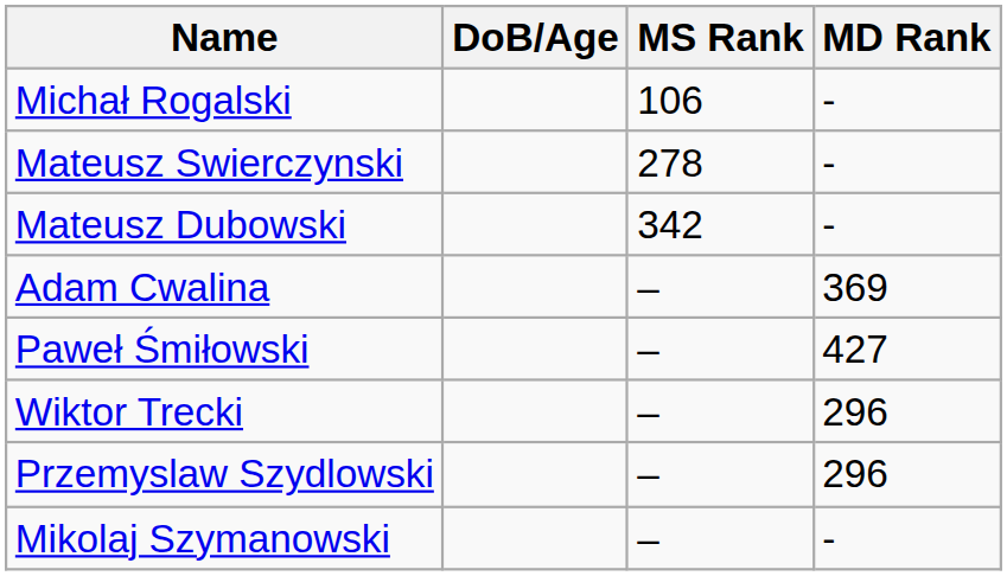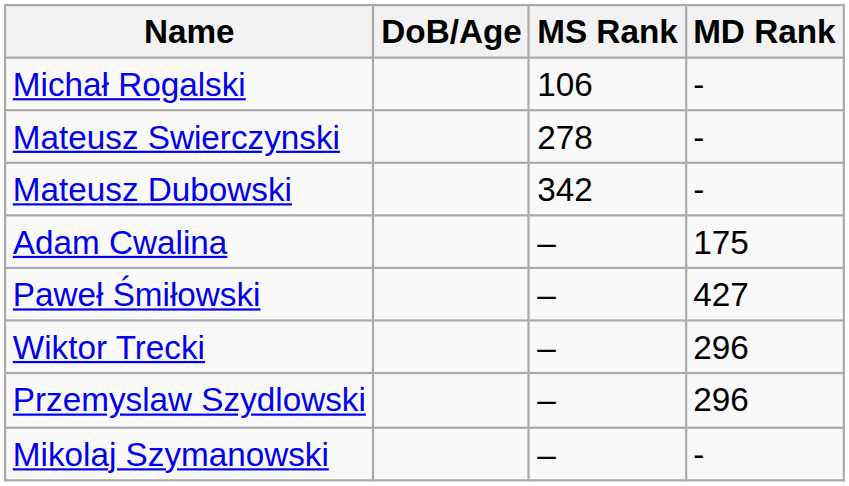 <table class="wikitable" style="text-align: left; font-size:95%;">
 <tr>
 <th>Name</th>
 <th>DoB/Age</th>
 <th>MS Rank</th>
 <th>MD Rank</th>
 </tr>
 <tr>
 <td><a href='#'>Michał Rogalski</a></td>
 <td></td>
 <td>106</td>
 <td>-</td>
 </tr>
 <tr>
 <td><a href='#'>Mateusz Swierczynski</a></td>
 <td></td>
 <td>278</td>
 <td>-</td>
 </tr>
 <tr>
 <td><a href='#'>Mateusz Dubowski</a></td>
 <td></td>
 <td>342</td>
 <td>-</td>
 </tr>
 <tr>
 <td><a href='#'>Adam Cwalina</a></td>
 <td></td>
 <td>–</td>
-<td>369</td>
+<td>175</td>
 </tr>
 <tr>
 <td><a href='#'>Paweł Śmiłowski</a></td>
 <td></td>
 <td>–</td>
 <td>427</td>
 </tr>
 <tr>
 <td><a href='#'>Wiktor Trecki</a></td>
 <td></td>
 <td>–</td>
 <td>296</td>
 </tr>
 <tr>
 <td><a href='#'>Przemyslaw Szydlowski</a></td>
 <td></td>
 <td>–</td>
 <td>296</td>
 </tr>
 <tr>
 <td><a href='#'>Mikolaj Szymanowski</a></td>
 <td></td>
 <td>–</td>
 <td>-</td>
 </tr>
 </table>
